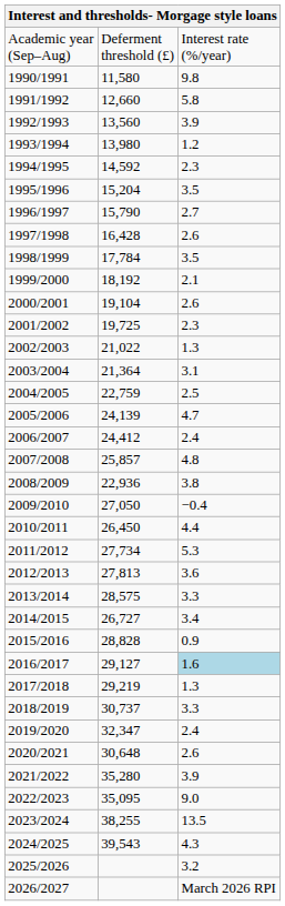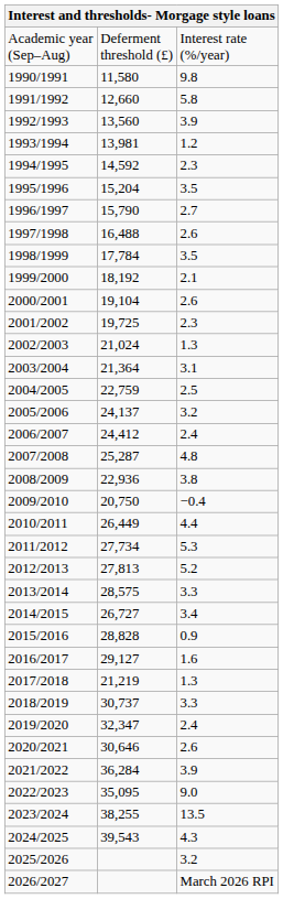 <table class="wikitable mw-collapsible mw-collapsed">
 <tr>
 <th colspan="3">Interest and thresholds- Morgage style loans</th>
 </tr>
 <tr>
 <td>Academic year<br>(Sep–Aug)</td>
 <td>Deferment <br>threshold (£)</td>
 <td>Interest rate<br>(%/year)</td>
 </tr>
 <tr>
 <td>1990/1991</td>
 <td>11,580</td>
 <td>9.8</td>
 </tr>
 <tr>
 <td>1991/1992</td>
 <td>12,660</td>
 <td>5.8</td>
 </tr>
 <tr>
 <td>1992/1993</td>
 <td>13,560</td>
 <td>3.9</td>
 </tr>
 <tr>
 <td>1993/1994</td>
-<td>13,980</td>
+<td>13,981</td>
 <td>1.2</td>
 </tr>
 <tr>
 <td>1994/1995</td>
 <td>14,592</td>
 <td>2.3</td>
 </tr>
 <tr>
 <td>1995/1996</td>
 <td>15,204</td>
 <td>3.5</td>
 </tr>
 <tr>
 <td>1996/1997</td>
 <td>15,790</td>
 <td>2.7</td>
 </tr>
 <tr>
 <td>1997/1998</td>
-<td>16,428</td>
+<td>16,488</td>
 <td>2.6</td>
 </tr>
 <tr>
 <td>1998/1999</td>
 <td>17,784</td>
 <td>3.5</td>
 </tr>
 <tr>
 <td>1999/2000</td>
 <td>18,192</td>
 <td>2.1</td>
 </tr>
 <tr>
 <td>2000/2001</td>
 <td>19,104</td>
 <td>2.6</td>
 </tr>
 <tr>
 <td>2001/2002</td>
 <td>19,725</td>
 <td>2.3</td>
 </tr>
 <tr>
 <td>2002/2003</td>
-<td>21,022</td>
+<td>21,024</td>
 <td>1.3</td>
 </tr>
 <tr>
 <td>2003/2004</td>
 <td>21,364</td>
 <td>3.1</td>
 </tr>
 <tr>
 <td>2004/2005</td>
 <td>22,759</td>
 <td>2.5</td>
 </tr>
 <tr>
 <td>2005/2006</td>
-<td>24,139</td>
-<td>4.7</td>
+<td>24,137</td>
+<td>3.2</td>
 </tr>
 <tr>
 <td>2006/2007</td>
 <td>24,412</td>
 <td>2.4</td>
 </tr>
 <tr>
 <td>2007/2008</td>
-<td>25,857</td>
+<td>25,287</td>
 <td>4.8</td>
 </tr>
 <tr>
 <td>2008/2009</td>
 <td>22,936</td>
 <td>3.8</td>
 </tr>
 <tr>
 <td>2009/2010</td>
-<td>27,050</td>
+<td>20,750</td>
 <td>−0.4</td>
 </tr>
 <tr>
 <td>2010/2011</td>
-<td>26,450</td>
+<td>26,449</td>
 <td>4.4</td>
 </tr>
 <tr>
 <td>2011/2012</td>
 <td>27,734</td>
 <td>5.3</td>
 </tr>
 <tr>
 <td>2012/2013</td>
 <td>27,813</td>
-<td>3.6</td>
+<td>5.2</td>
 </tr>
 <tr>
 <td>2013/2014</td>
 <td>28,575</td>
 <td>3.3</td>
 </tr>
 <tr>
 <td>2014/2015</td>
 <td>26,727</td>
 <td>3.4</td>
 </tr>
 <tr>
 <td>2015/2016</td>
 <td>28,828</td>
 <td>0.9</td>
 </tr>
 <tr>
 <td>2016/2017</td>
 <td>29,127</td>
-<td style="background: lightblue;">1.6</td>
+<td>1.6</td>
 </tr>
 <tr>
 <td>2017/2018</td>
-<td>29,219</td>
+<td>21,219</td>
 <td>1.3</td>
 </tr>
 <tr>
 <td>2018/2019</td>
 <td>30,737</td>
 <td>3.3</td>
 </tr>
 <tr>
 <td>2019/2020</td>
 <td>32,347</td>
 <td>2.4</td>
 </tr>
 <tr>
 <td>2020/2021</td>
-<td>30,648</td>
+<td>30,646</td>
 <td>2.6</td>
 </tr>
 <tr>
 <td>2021/2022</td>
-<td>35,280</td>
+<td>36,284</td>
 <td>3.9</td>
 </tr>
 <tr>
 <td>2022/2023</td>
 <td>35,095</td>
 <td>9.0</td>
 </tr>
 <tr>
 <td>2023/2024</td>
 <td>38,255</td>
 <td>13.5</td>
 </tr>
 <tr>
 <td>2024/2025</td>
 <td>39,543</td>
 <td>4.3</td>
 </tr>
 <tr>
 <td>2025/2026</td>
 <td></td>
 <td>3.2</td>
 </tr>
 <tr>
 <td>2026/2027</td>
 <td></td>
 <td>March 2026 RPI</td>
 </tr>
 </table>
